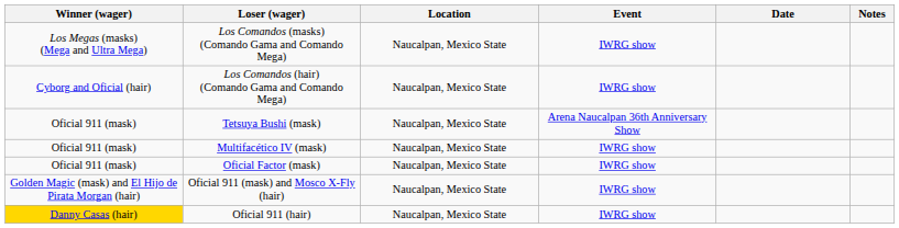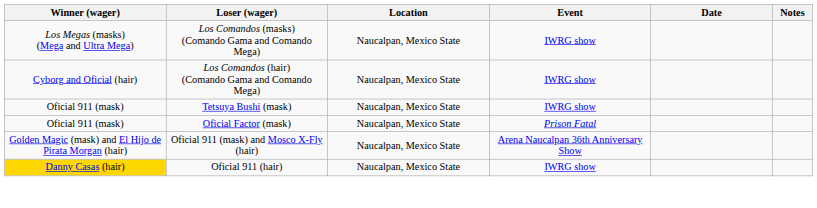 <table class="wikitable sortable" width=100%  style="text-align: center">
 <tr>
 <th width=20% scope="col">Winner (wager)</th>
 <th width=20% scope="col">Loser (wager)</th>
 <th width=20% scope="col">Location</th>
 <th width=20% scope="col">Event</th>
 <th width=15% scope="col">Date</th>
 <th class="unsortable" width=5% scope="col">Notes</th>
 </tr>
 <tr>
 <td><em>Los Megas</em> (masks)<br>(<a href='#'>Mega</a> and <a href='#'>Ultra Mega</a>)</td>
 <td><em>Los Comandos</em> (masks)<br>(Comando Gama and Comando Mega)</td>
 <td>Naucalpan, Mexico State</td>
 <td><a href='#'>IWRG show</a></td>
 <td></td>
 <td></td>
 </tr>
 <tr>
 <td><a href='#'>Cyborg and Oficial</a> (hair)</td>
 <td><em>Los Comandos</em> (hair)<br>(Comando Gama and Comando Mega)</td>
 <td>Naucalpan, Mexico State</td>
 <td><a href='#'>IWRG show</a></td>
 <td></td>
 <td></td>
 </tr>
 <tr>
 <td>Oficial 911 (mask)</td>
 <td><a href='#'>Tetsuya Bushi</a> (mask)</td>
 <td>Naucalpan, Mexico State</td>
-<td><a href='#'>Arena Naucalpan 36th Anniversary Show</a></td>
-<td></td>
-<td></td>
-</tr>
-<tr>
-<td>Oficial 911 (mask)</td>
-<td><a href='#'>Multifacético IV</a> (mask)</td>
-<td>Naucalpan, Mexico State</td>
 <td><a href='#'>IWRG show</a></td>
 <td></td>
 <td></td>
 </tr>
 <tr>
 <td>Oficial 911 (mask)</td>
 <td><a href='#'>Oficial Factor</a> (mask)</td>
 <td>Naucalpan, Mexico State</td>
-<td><a href='#'>IWRG show</a></td>
+<td><em><a href='#'>Prison Fatal</a></em></td>
 <td></td>
 <td></td>
 </tr>
 <tr>
 <td><a href='#'>Golden Magic</a> (mask) and <a href='#'>El Hijo de Pirata Morgan</a> (hair)</td>
 <td>Oficial 911 (mask) and <a href='#'>Mosco X-Fly</a> (hair)</td>
 <td>Naucalpan, Mexico State</td>
-<td><a href='#'>IWRG show</a></td>
+<td><a href='#'>Arena Naucalpan 36th Anniversary Show</a></td>
 <td></td>
 <td></td>
 </tr>
 <tr>
 <td style="background: gold;"><a href='#'>Danny Casas</a> (hair)</td>
 <td>Oficial 911 (hair)</td>
 <td>Naucalpan, Mexico State</td>
 <td><a href='#'>IWRG show</a></td>
 <td></td>
 <td></td>
 </tr>
 </table>
